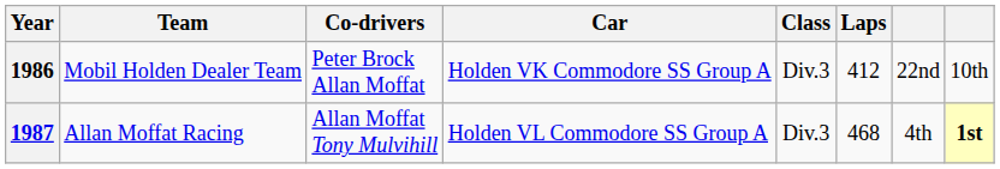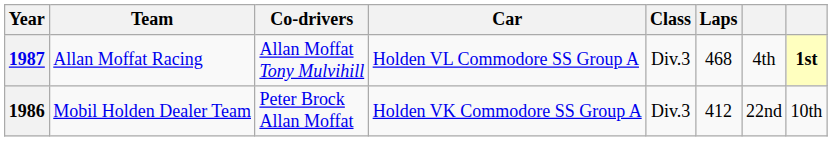 <table class="wikitable" style="text-align:center; font-size:90%">
 <tr>
 <th>Year</th>
 <th>Team</th>
 <th>Co-drivers</th>
 <th>Car</th>
 <th>Class</th>
 <th>Laps</th>
 <th></th>
 <th></th>
 </tr>
 <tr>
+<th><a href='#'>1987</a></th>
+<td align="left"> <a href='#'>Allan Moffat Racing</a></td>
+<td align="left"> <a href='#'>Allan Moffat</a><br> <em><a href='#'>Tony Mulvihill</a></em></td>
+<td align="left"><a href='#'>Holden VL Commodore SS Group A</a></td>
+<td>Div.3</td>
+<td>468</td>
+<td>4th</td>
+<td style="background:#ffffbf;"><strong>1st</strong></td>
+</tr>
+<tr>
 <th>1986</th>
 <td align="left"> <a href='#'>Mobil Holden Dealer Team</a></td>
 <td align="left"> <a href='#'>Peter Brock</a><br> <a href='#'>Allan Moffat</a></td>
 <td align="left"><a href='#'>Holden VK Commodore SS Group A</a></td>
 <td>Div.3</td>
 <td>412</td>
 <td>22nd</td>
 <td>10th</td>
 </tr>
-<tr>
-<th><a href='#'>1987</a></th>
-<td align="left"> <a href='#'>Allan Moffat Racing</a></td>
-<td align="left"> <a href='#'>Allan Moffat</a><br> <em><a href='#'>Tony Mulvihill</a></em></td>
-<td align="left"><a href='#'>Holden VL Commodore SS Group A</a></td>
-<td>Div.3</td>
-<td>468</td>
-<td>4th</td>
-<td style="background:#ffffbf;"><strong>1st</strong></td>
-</tr>
 </table>
